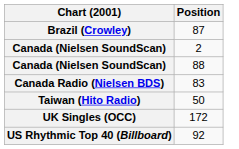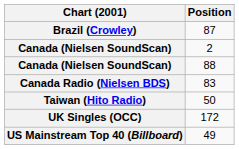 <table class="wikitable sortable plainrowheaders" style="text-align:center">
 <tr>
 <th scope="col">Chart (2001)</th>
 <th scope="col">Position</th>
 </tr>
 <tr>
 <th scope="row">Brazil (<a href='#'>Crowley</a>)</th>
 <td>87</td>
 </tr>
 <tr>
 <th scope="row">Canada (Nielsen SoundScan)</th>
 <td>2</td>
 </tr>
 <tr>
 <th scope="row">Canada (Nielsen SoundScan)<br></th>
 <td>88</td>
 </tr>
 <tr>
 <th scope="row">Canada Radio (<a href='#'>Nielsen BDS</a>)</th>
 <td>83</td>
 </tr>
 <tr>
 <th scope="row">Taiwan (<a href='#'>Hito Radio</a>)</th>
 <td style="text-align:center;">50</td>
 </tr>
 <tr>
 <th scope="row">UK Singles (OCC)</th>
 <td>172</td>
 </tr>
 <tr>
-<th scope="row">US Rhythmic Top 40 (<em>Billboard</em>)</th>
-<td>92</td>
+<th scope="row">US Mainstream Top 40 (<em>Billboard</em>)</th>
+<td>49</td>
 </tr>
 </table>
